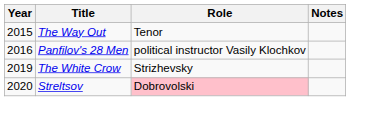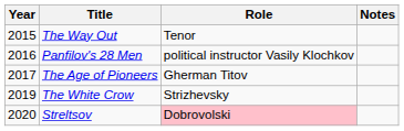 <table class="wikitable sortable">
 <tr>
 <th>Year</th>
 <th>Title</th>
 <th>Role</th>
 <th class="unsortable">Notes</th>
 </tr>
 <tr>
 <td>2015</td>
 <td><em><a href='#'>The Way Out</a></em></td>
 <td>Tenor</td>
 <td></td>
 </tr>
 <tr>
 <td>2016</td>
 <td><em><a href='#'>Panfilov's 28 Men</a></em></td>
 <td>political instructor Vasily Klochkov</td>
 <td></td>
 </tr>
 <tr>
+<td>2017</td>
+<td><em><a href='#'>The Age of Pioneers</a></em></td>
+<td>Gherman Titov</td>
+<td></td>
+</tr>
+<tr>
 <td>2019</td>
 <td><em><a href='#'>The White Crow</a></em></td>
 <td>Strizhevsky</td>
 <td></td>
 </tr>
 <tr>
 <td>2020</td>
 <td><em><a href='#'>Streltsov</a></em></td>
 <td style="background: pink;">Dobrovolski</td>
 <td></td>
 </tr>
 </table>
